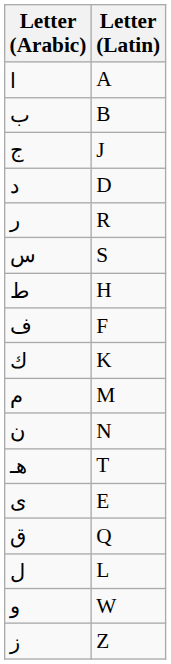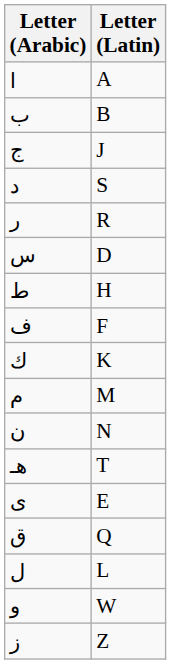 <table class="wikitable mw-collapsible">
 <tr>
 <th>Letter<br>(Arabic)</th>
 <th>Letter<br>(Latin)</th>
 </tr>
 <tr>
 <td>ا</td>
 <td>A</td>
 </tr>
 <tr>
 <td>ب</td>
 <td>B</td>
 </tr>
 <tr>
 <td>ج</td>
 <td>J</td>
 </tr>
 <tr>
 <td>د</td>
-<td>D</td>
+<td>S</td>
 </tr>
 <tr>
 <td>ر</td>
 <td>R</td>
 </tr>
 <tr>
 <td>س</td>
-<td>S</td>
+<td>D</td>
 </tr>
 <tr>
 <td>ط</td>
 <td>H</td>
 </tr>
 <tr>
 <td>ف</td>
 <td>F</td>
 </tr>
 <tr>
 <td>ك</td>
 <td>K</td>
 </tr>
 <tr>
 <td>م</td>
 <td>M</td>
 </tr>
 <tr>
 <td>ن</td>
 <td>N</td>
 </tr>
 <tr>
 <td>هـ</td>
 <td>T</td>
 </tr>
 <tr>
 <td>ى</td>
 <td>E</td>
 </tr>
 <tr>
 <td>ق</td>
 <td>Q</td>
 </tr>
 <tr>
 <td>ل</td>
 <td>L</td>
 </tr>
 <tr>
 <td>و</td>
 <td>W</td>
 </tr>
 <tr>
 <td>ز</td>
 <td>Z</td>
 </tr>
 </table>
